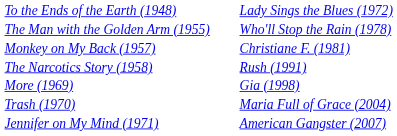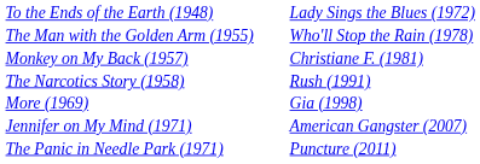 <table style="width: 55%; border: none; text-align: left;">
 <tr>
 <td><a href='#'><em>To the Ends of the Earth (1948)</em></a></td>
 <td><a href='#'><em>Lady Sings the Blues (1972)</em></a></td>
 </tr>
 <tr>
 <td><a href='#'><em>The Man with the Golden Arm (1955)</em></a></td>
 <td><a href='#'><em>Who'll Stop the Rain (1978)</em></a></td>
 </tr>
 <tr>
 <td><a href='#'><em>Monkey on My Back (1957)</em></a></td>
 <td><a href='#'><em>Christiane F. (1981)</em></a></td>
 </tr>
 <tr>
 <td><a href='#'><em>The Narcotics Story (1958)</em></a></td>
 <td><a href='#'><em>Rush (1991)</em></a></td>
 </tr>
 <tr>
 <td><a href='#'><em>More (1969)</em></a></td>
 <td><a href='#'><em>Gia (1998)</em></a></td>
 </tr>
 <tr>
-<td><a href='#'><em>Trash (1970)</em></a></td>
-<td><a href='#'><em>Maria Full of Grace (2004)</em></a></td>
-</tr>
-<tr>
 <td><a href='#'><em>Jennifer on My Mind (1971)</em></a></td>
 <td><a href='#'><em>American Gangster (2007)</em></a></td>
 </tr>
+<tr>
+<td><a href='#'><em>The Panic in Needle Park (1971)</em></a></td>
+<td><a href='#'><em>Puncture (2011)</em></a></td>
+</tr>
 </table>
